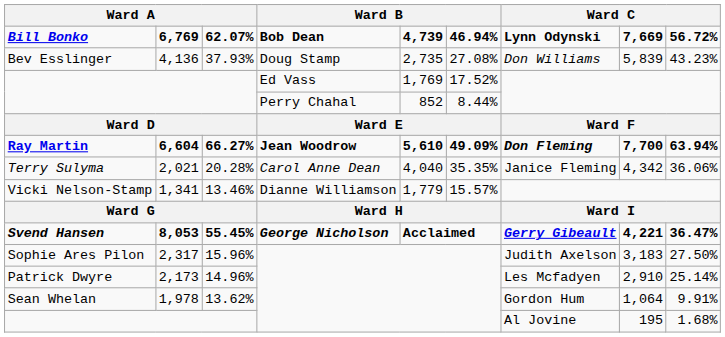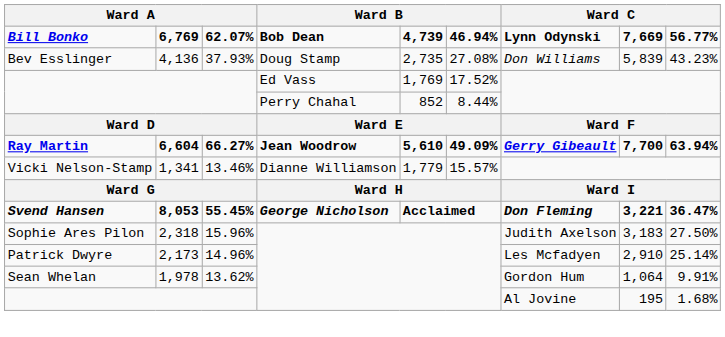 <table class="wikitable">
 <tr>
 <th colspan="3"><strong>Ward A</strong></th>
 <th colspan="3"><strong>Ward B</strong></th>
 <th colspan="3"><strong>Ward C</strong></th>
 </tr>
 <tr>
 <td><strong><em><a href='#'>Bill Bonko</a></em></strong></td>
 <td align="right"><strong>6,769</strong></td>
 <td align="right"><strong>62.07%</strong></td>
 <td><strong>Bob Dean</strong></td>
 <td align="right"><strong>4,739</strong></td>
 <td align="right"><strong>46.94%</strong></td>
 <td><strong>Lynn Odynski</strong></td>
 <td align="right"><strong>7,669</strong></td>
-<td align="right"><strong>56.72%</strong></td>
+<td align="right"><strong>56.77%</strong></td>
 </tr>
 <tr>
 <td>Bev Esslinger</td>
 <td align="right">4,136</td>
 <td align="right">37.93%</td>
 <td>Doug Stamp</td>
 <td align="right">2,735</td>
 <td align="right">27.08%</td>
 <td><em>Don Williams</em></td>
 <td align="right">5,839</td>
 <td align="right">43.23%</td>
 </tr>
 <tr>
 <td colspan="3" rowspan="2"></td>
 <td>Ed Vass</td>
 <td align="right">1,769</td>
 <td align="right">17.52%</td>
 <td colspan="3" rowspan="2"></td>
 </tr>
 <tr>
 <td>Perry Chahal</td>
 <td align="right">852</td>
 <td align="right">8.44%</td>
 </tr>
 <tr>
 <th colspan="3"><strong>Ward D</strong></th>
 <th colspan="3"><strong>Ward E</strong></th>
 <th colspan="3"><strong>Ward F</strong></th>
 </tr>
 <tr>
 <td><strong><a href='#'>Ray Martin</a></strong></td>
 <td align="right"><strong>6,604</strong></td>
 <td align="right"><strong>66.27%</strong></td>
 <td><strong>Jean Woodrow</strong></td>
 <td align="right"><strong>5,610</strong></td>
 <td align="right"><strong>49.09%</strong></td>
-<td><strong><em>Don Fleming</em></strong></td>
+<td><strong><em><a href='#'>Gerry Gibeault</a></em></strong></td>
 <td align="right"><strong>7,700</strong></td>
 <td align="right"><strong>63.94%</strong></td>
-</tr>
-<tr>
-<td><em>Terry Sulyma</em></td>
-<td align="right">2,021</td>
-<td align="right">20.28%</td>
-<td><em>Carol Anne Dean</em></td>
-<td align="right">4,040</td>
-<td align="right">35.35%</td>
-<td>Janice Fleming</td>
-<td align="right">4,342</td>
-<td align="right">36.06%</td>
 </tr>
 <tr>
 <td>Vicki Nelson-Stamp</td>
 <td align="right">1,341</td>
 <td align="right">13.46%</td>
 <td>Dianne Williamson</td>
 <td align="right">1,779</td>
 <td align="right">15.57%</td>
 <td colspan="3"></td>
 </tr>
 <tr>
 <th colspan="3"><strong>Ward G</strong></th>
 <th colspan="3"><strong>Ward H</strong></th>
 <th colspan="3"><strong>Ward I</strong></th>
 </tr>
 <tr>
 <td><strong><em>Svend Hansen</em></strong></td>
 <td align="right"><strong>8,053</strong></td>
 <td align="right"><strong>55.45%</strong></td>
 <td><strong><em>George Nicholson</em></strong></td>
 <td colspan="2"><strong>Acclaimed</strong></td>
-<td><strong><em><a href='#'>Gerry Gibeault</a></em></strong></td>
-<td align="right"><strong>4,221</strong></td>
+<td><strong><em>Don Fleming</em></strong></td>
+<td align="right"><strong>3,221</strong></td>
 <td align="right"><strong>36.47%</strong></td>
 </tr>
 <tr>
 <td>Sophie Ares Pilon</td>
-<td align="right">2,317</td>
+<td align="right">2,318</td>
 <td align="right">15.96%</td>
 <td colspan="3" rowspan="4"></td>
 <td>Judith Axelson</td>
 <td align="right">3,183</td>
 <td align="right">27.50%</td>
 </tr>
 <tr>
 <td>Patrick Dwyre</td>
 <td align="right">2,173</td>
 <td align="right">14.96%</td>
 <td>Les Mcfadyen</td>
 <td align="right">2,910</td>
 <td align="right">25.14%</td>
 </tr>
 <tr>
 <td>Sean Whelan</td>
 <td align="right">1,978</td>
 <td align="right">13.62%</td>
 <td>Gordon Hum</td>
 <td align="right">1,064</td>
 <td align="right">9.91%</td>
 </tr>
 <tr>
 <td colspan="3"></td>
 <td>Al Jovine</td>
 <td align="right">195</td>
 <td align="right">1.68%</td>
 </tr>
 </table>
